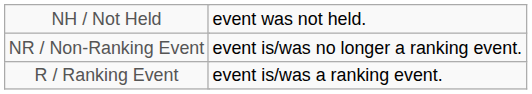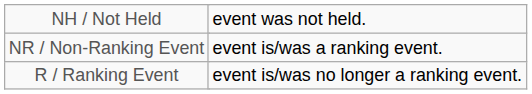 <table class="wikitable" style="font-size:90%">
 <tr>
 <td style="text-align:center; color:#555555;" colspan="4">NH / Not Held</td>
 <td>event was not held.</td>
 </tr>
 <tr>
 <td style="text-align:center; color:#555555;" colspan="4">NR / Non-Ranking Event</td>
-<td>event is/was no longer a ranking event.</td>
+<td>event is/was a ranking event.</td>
 </tr>
 <tr>
 <td style="text-align:center; color:#555555;" colspan="4">R / Ranking Event</td>
-<td>event is/was a ranking event.</td>
+<td>event is/was no longer a ranking event.</td>
 </tr>
 </table>
